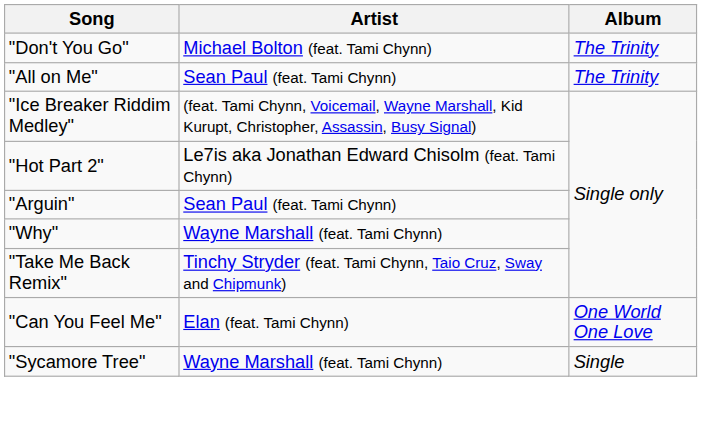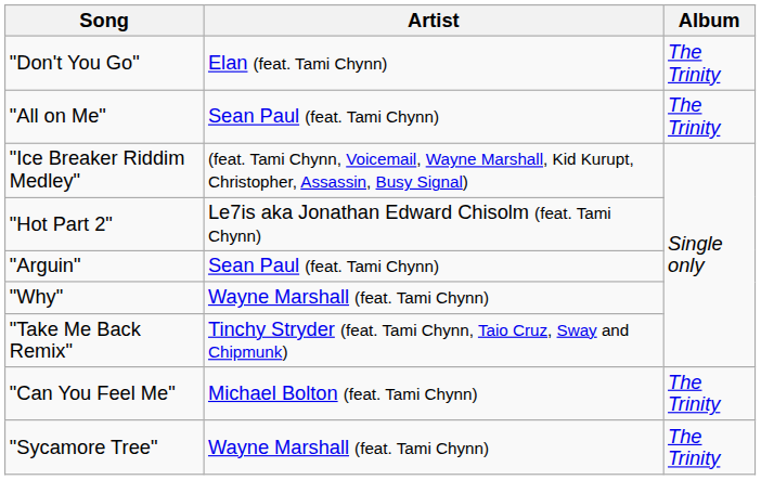 <table class="wikitable">
 <tr>
 <th>Song</th>
 <th>Artist</th>
 <th>Album</th>
 </tr>
 <tr>
 <td>"Don't You Go"</td>
-<td><a href='#'>Michael Bolton</a> <small>(feat. Tami Chynn)</small></td>
+<td><a href='#'>Elan</a> <small>(feat. Tami Chynn)</small></td>
 <td><em><a href='#'>The Trinity</a></em></td>
 </tr>
 <tr>
 <td>"All on Me"</td>
 <td><a href='#'>Sean Paul</a> <small>(feat. Tami Chynn)</small></td>
 <td><em><a href='#'>The Trinity</a></em></td>
 </tr>
 <tr>
 <td>"Ice Breaker Riddim Medley"</td>
 <td><small>(feat. Tami Chynn, <a href='#'>Voicemail</a>, <a href='#'>Wayne Marshall</a>, Kid Kurupt, Christopher, <a href='#'>Assassin</a>, <a href='#'>Busy Signal</a>)</small></td>
 <td rowspan=5><em>Single only</em></td>
 </tr>
 <tr>
 <td>"Hot Part 2"</td>
 <td>Le7is aka Jonathan Edward Chisolm <small>(feat. Tami Chynn)</small></td>
 </tr>
 <tr>
 <td>"Arguin"</td>
 <td><a href='#'>Sean Paul</a> <small>(feat. Tami Chynn)</small></td>
 </tr>
 <tr>
 <td>"Why"</td>
 <td><a href='#'>Wayne Marshall</a> <small>(feat. Tami Chynn)</small></td>
 </tr>
 <tr>
 <td>"Take Me Back Remix"</td>
 <td><a href='#'>Tinchy Stryder</a> <small>(feat. Tami Chynn, <a href='#'>Taio Cruz</a>, <a href='#'>Sway</a> and <a href='#'>Chipmunk</a>)</small></td>
 </tr>
 <tr>
 <td>"Can You Feel Me"</td>
-<td><a href='#'>Elan</a> <small>(feat. Tami Chynn)</small></td>
-<td><em><a href='#'>One World One Love</a></em></td>
+<td><a href='#'>Michael Bolton</a> <small>(feat. Tami Chynn)</small></td>
+<td><em><a href='#'>The Trinity</a></em></td>
 </tr>
 <tr>
 <td>"Sycamore Tree"</td>
 <td><a href='#'>Wayne Marshall</a> <small>(feat. Tami Chynn)</small></td>
-<td><em>Single</em></td>
+<td><em><a href='#'>The Trinity</a></em></td>
 </tr>
 </table>
